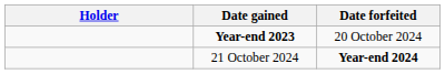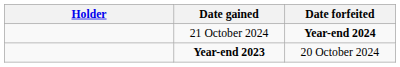 <table class="wikitable" style="font-size:95%">
 <tr>
 <th style="width:14em;"><a href='#'>Holder</a></th>
 <th style="width:9em;">Date gained</th>
 <th style="width:9em;">Date forfeited</th>
 </tr>
 <tr>
+<td> </td>
+<td style="text-align:center;">21 October 2024</td>
+<td style="text-align:center;"><strong>Year-end 2024</strong></td>
+</tr>
+<tr>
 <td></td>
 <td style="text-align:center;"><strong>Year-end 2023</strong></td>
 <td style="text-align:center;">20 October 2024</td>
 </tr>
-<tr>
-<td> </td>
-<td style="text-align:center;">21 October 2024</td>
-<td style="text-align:center;"><strong>Year-end 2024</strong></td>
-</tr>
 </table>
